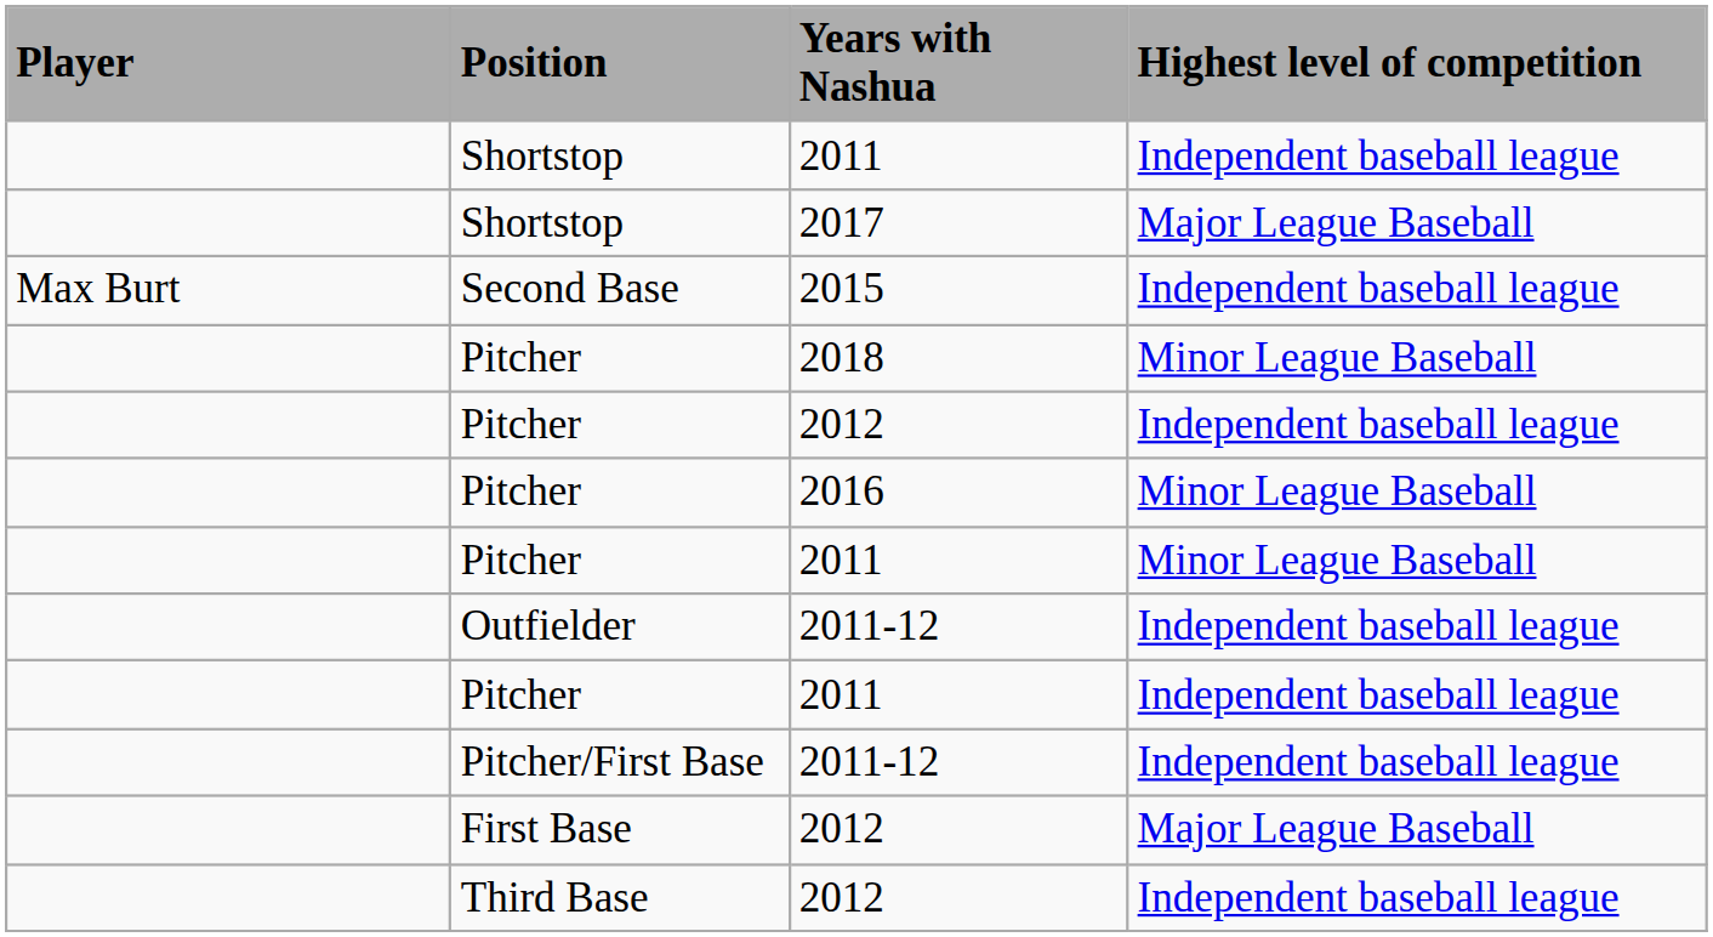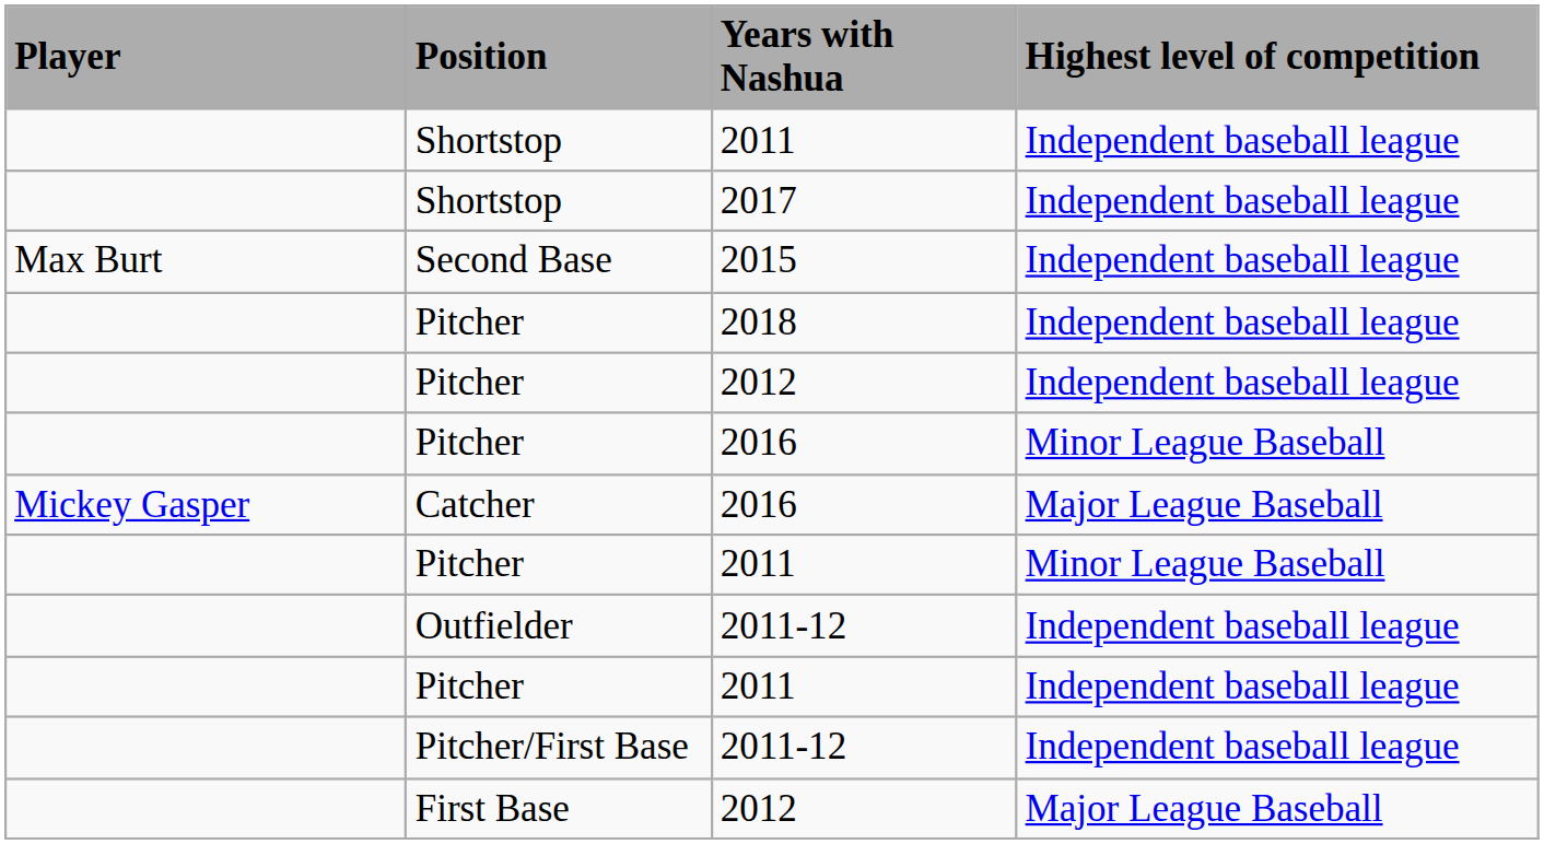 <table class=wikitable>
 <tr bgcolor="#ADADAD">
 <td width="160px"><strong>Player</strong></td>
 <td width="120px"><strong>Position</strong></td>
 <td width="120px"><strong>Years with Nashua</strong></td>
 <td width="210px"><strong>Highest level of competition</strong></td>
 </tr>
 <tr>
 <td></td>
 <td>Shortstop</td>
 <td>2011</td>
 <td><a href='#'>Independent baseball league</a></td>
 </tr>
 <tr>
 <td></td>
 <td>Shortstop</td>
 <td>2017</td>
-<td><a href='#'>Major League Baseball</a></td>
+<td><a href='#'>Independent baseball league</a></td>
 </tr>
 <tr>
 <td>Max Burt</td>
 <td>Second Base</td>
 <td>2015</td>
 <td><a href='#'>Independent baseball league</a></td>
 </tr>
 <tr>
 <td></td>
 <td>Pitcher</td>
 <td>2018</td>
-<td><a href='#'>Minor League Baseball</a></td>
+<td><a href='#'>Independent baseball league</a></td>
 </tr>
 <tr>
 <td></td>
 <td>Pitcher</td>
 <td>2012</td>
 <td><a href='#'>Independent baseball league</a></td>
 </tr>
 <tr>
 <td></td>
 <td>Pitcher</td>
 <td>2016</td>
 <td><a href='#'>Minor League Baseball</a></td>
+</tr>
+<tr>
+<td><a href='#'>Mickey Gasper</a></td>
+<td>Catcher</td>
+<td>2016</td>
+<td><a href='#'>Major League Baseball</a></td>
 </tr>
 <tr>
 <td></td>
 <td>Pitcher</td>
 <td>2011</td>
 <td><a href='#'>Minor League Baseball</a></td>
 </tr>
 <tr>
 <td></td>
 <td>Outfielder</td>
 <td>2011-12</td>
 <td><a href='#'>Independent baseball league</a></td>
 </tr>
 <tr>
 <td></td>
 <td>Pitcher</td>
 <td>2011</td>
 <td><a href='#'>Independent baseball league</a></td>
 </tr>
 <tr>
 <td></td>
 <td>Pitcher/First Base</td>
 <td>2011-12</td>
 <td><a href='#'>Independent baseball league</a></td>
 </tr>
 <tr>
 <td></td>
 <td>First Base</td>
 <td>2012</td>
 <td><a href='#'>Major League Baseball</a></td>
 </tr>
 <tr>
-<td></td>
-<td>Third Base</td>
-<td>2012</td>
-<td><a href='#'>Independent baseball league</a></td>
-</tr>
-<tr>
 </tr>
 </table>
